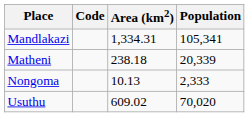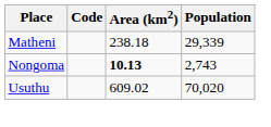 <table class="wikitable sortable">
 <tr>
 <th>Place</th>
 <th>Code</th>
 <th>Area (km<sup>2</sup>)</th>
 <th>Population</th>
 </tr>
 <tr>
-<td><a href='#'>Mandlakazi</a></td>
-<td></td>
-<td>1,334.31</td>
-<td>105,341</td>
-</tr>
-<tr>
 <td><a href='#'>Matheni</a></td>
 <td></td>
 <td>238.18</td>
-<td>20,339</td>
+<td>29,339</td>
 </tr>
 <tr>
 <td><a href='#'>Nongoma</a></td>
 <td></td>
-<td>10.13</td>
-<td>2,333</td>
+<td><strong>10.13</strong></td>
+<td>2,743</td>
 </tr>
 <tr>
 <td><a href='#'>Usuthu</a></td>
 <td></td>
 <td>609.02</td>
 <td>70,020</td>
 </tr>
 </table>
